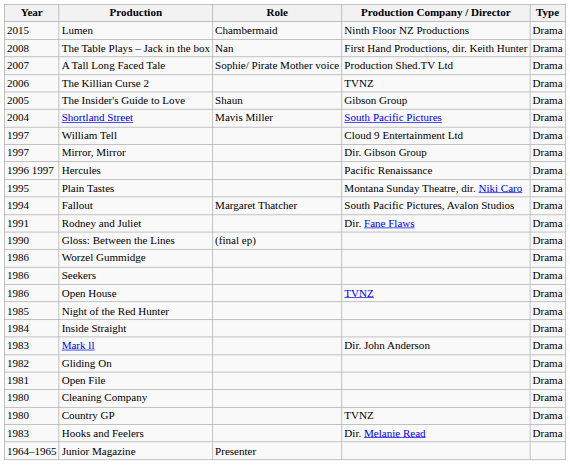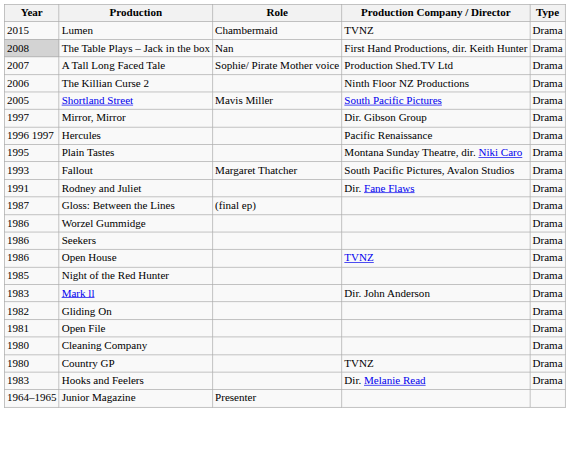 <table class="wikitable">
 <tr>
 <th>Year</th>
 <th>Production</th>
 <th>Role</th>
 <th>Production Company / Director</th>
 <th>Type</th>
 </tr>
 <tr>
 <td>2015</td>
 <td>Lumen</td>
 <td>Chambermaid</td>
-<td>Ninth Floor NZ Productions</td>
+<td>TVNZ</td>
 <td>Drama</td>
 </tr>
 <tr>
-<td>2008</td>
+<td style="background: lightgrey;">2008</td>
 <td>The Table Plays – Jack in the box</td>
 <td>Nan</td>
 <td>First Hand Productions, dir. Keith Hunter</td>
 <td>Drama</td>
 </tr>
 <tr>
 <td>2007</td>
 <td>A Tall Long Faced Tale</td>
 <td>Sophie/ Pirate Mother voice</td>
 <td>Production Shed.TV Ltd</td>
 <td>Drama</td>
 </tr>
 <tr>
 <td>2006</td>
 <td>The Killian Curse 2</td>
 <td></td>
-<td>TVNZ</td>
+<td>Ninth Floor NZ Productions</td>
 <td>Drama</td>
 </tr>
 <tr>
 <td>2005</td>
-<td>The Insider's Guide to Love</td>
-<td>Shaun</td>
-<td>Gibson Group</td>
-<td>Drama</td>
-</tr>
-<tr>
-<td>2004</td>
 <td><a href='#'>Shortland Street</a></td>
 <td>Mavis Miller</td>
 <td><a href='#'>South Pacific Pictures</a></td>
-<td>Drama</td>
-</tr>
-<tr>
-<td>1997</td>
-<td>William Tell</td>
-<td></td>
-<td>Cloud 9 Entertainment Ltd</td>
 <td>Drama</td>
 </tr>
 <tr>
 <td>1997</td>
 <td>Mirror, Mirror</td>
 <td></td>
 <td>Dir. Gibson Group</td>
 <td>Drama</td>
 </tr>
 <tr>
 <td>1996 1997</td>
 <td>Hercules</td>
 <td></td>
 <td>Pacific Renaissance</td>
 <td>Drama</td>
 </tr>
 <tr>
 <td>1995</td>
 <td>Plain Tastes</td>
 <td></td>
 <td>Montana Sunday Theatre, dir. <a href='#'>Niki Caro</a></td>
 <td>Drama</td>
 </tr>
 <tr>
-<td>1994</td>
+<td>1993</td>
 <td>Fallout</td>
 <td>Margaret Thatcher</td>
 <td>South Pacific Pictures, Avalon Studios</td>
 <td>Drama</td>
 </tr>
 <tr>
 <td>1991</td>
 <td>Rodney and Juliet</td>
 <td></td>
 <td>Dir. <a href='#'>Fane Flaws</a></td>
 <td>Drama</td>
 </tr>
 <tr>
-<td>1990</td>
+<td>1987</td>
 <td>Gloss: Between the Lines</td>
 <td>(final ep)</td>
 <td></td>
 <td>Drama</td>
 </tr>
 <tr>
 <td>1986</td>
 <td>Worzel Gummidge</td>
 <td></td>
 <td></td>
 <td>Drama</td>
 </tr>
 <tr>
 <td>1986</td>
 <td>Seekers</td>
 <td></td>
 <td></td>
 <td>Drama</td>
 </tr>
 <tr>
 <td>1986</td>
 <td>Open House</td>
 <td></td>
 <td><a href='#'>TVNZ</a></td>
 <td>Drama</td>
 </tr>
 <tr>
 <td>1985</td>
 <td>Night of the Red Hunter</td>
-<td></td>
-<td></td>
-<td>Drama</td>
-</tr>
-<tr>
-<td>1984</td>
-<td>Inside Straight</td>
 <td></td>
 <td></td>
 <td>Drama</td>
 </tr>
 <tr>
 <td>1983</td>
 <td><a href='#'>Mark ll</a></td>
 <td></td>
 <td>Dir. John Anderson</td>
 <td>Drama</td>
 </tr>
 <tr>
 <td>1982</td>
 <td>Gliding On</td>
 <td></td>
 <td></td>
 <td>Drama</td>
 </tr>
 <tr>
 <td>1981</td>
 <td>Open File</td>
 <td></td>
 <td></td>
 <td>Drama</td>
 </tr>
 <tr>
 <td>1980</td>
 <td>Cleaning Company</td>
 <td></td>
 <td></td>
 <td>Drama</td>
 </tr>
 <tr>
 <td>1980</td>
 <td>Country GP</td>
 <td></td>
 <td>TVNZ</td>
 <td>Drama</td>
 </tr>
 <tr>
 <td>1983</td>
 <td>Hooks and Feelers</td>
 <td></td>
 <td>Dir. <a href='#'>Melanie Read</a></td>
 <td>Drama</td>
 </tr>
 <tr>
 <td>1964–1965</td>
 <td>Junior Magazine</td>
 <td>Presenter</td>
 <td></td>
 <td></td>
 </tr>
 </table>
